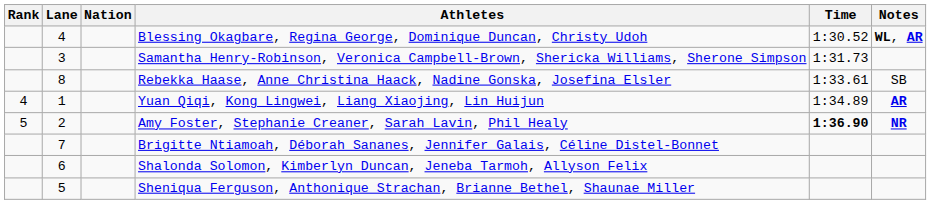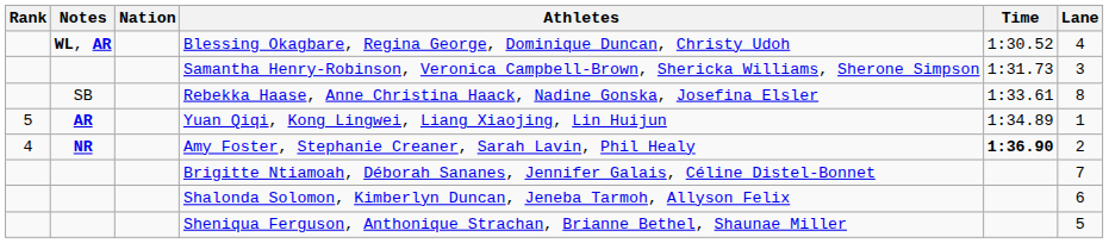 <table class="wikitable sortable" style="text-align:center">
 <tr>
 <th>Rank</th>
-<th>Lane</th>
+<th>Notes</th>
 <th>Nation</th>
 <th>Athletes</th>
 <th>Time</th>
-<th>Notes</th>
+<th>Lane</th>
 </tr>
 <tr>
 <td></td>
-<td>4</td>
+<td><strong>WL</strong>, <strong><a href='#'>AR</a></strong></td>
 <td align=left></td>
 <td align=left><a href='#'>Blessing Okagbare</a>, <a href='#'>Regina George</a>, <a href='#'>Dominique Duncan</a>, <a href='#'>Christy Udoh</a></td>
 <td>1:30.52</td>
-<td><strong>WL</strong>, <strong><a href='#'>AR</a></strong></td>
+<td>4</td>
 </tr>
 <tr>
 <td></td>
-<td>3</td>
+<td></td>
 <td align=left></td>
 <td align=left><a href='#'>Samantha Henry-Robinson</a>, <a href='#'>Veronica Campbell-Brown</a>, <a href='#'>Shericka Williams</a>, <a href='#'>Sherone Simpson</a></td>
 <td>1:31.73</td>
-<td></td>
+<td>3</td>
 </tr>
 <tr>
 <td></td>
-<td>8</td>
+<td>SB</td>
 <td align=left></td>
 <td align=left><a href='#'>Rebekka Haase</a>, <a href='#'>Anne Christina Haack</a>, <a href='#'>Nadine Gonska</a>, <a href='#'>Josefina Elsler</a></td>
 <td>1:33.61</td>
-<td>SB</td>
+<td>8</td>
+</tr>
+<tr>
+<td>5</td>
+<td><strong><a href='#'>AR</a></strong></td>
+<td align=left></td>
+<td align=left><a href='#'>Yuan Qiqi</a>, <a href='#'>Kong Lingwei</a>, <a href='#'>Liang Xiaojing</a>, <a href='#'>Lin Huijun</a></td>
+<td>1:34.89</td>
+<td>1</td>
 </tr>
 <tr>
 <td>4</td>
-<td>1</td>
-<td align=left></td>
-<td align=left><a href='#'>Yuan Qiqi</a>, <a href='#'>Kong Lingwei</a>, <a href='#'>Liang Xiaojing</a>, <a href='#'>Lin Huijun</a></td>
-<td>1:34.89</td>
-<td><strong><a href='#'>AR</a></strong></td>
-</tr>
-<tr>
-<td>5</td>
-<td>2</td>
+<td><strong><a href='#'>NR</a></strong></td>
 <td align=left></td>
 <td align=left><a href='#'>Amy Foster</a>, <a href='#'>Stephanie Creaner</a>, <a href='#'>Sarah Lavin</a>, <a href='#'>Phil Healy</a></td>
 <td><strong>1:36.90</strong></td>
-<td><strong><a href='#'>NR</a></strong></td>
+<td>2</td>
 </tr>
 <tr>
 <td></td>
-<td>7</td>
+<td></td>
 <td align=left></td>
 <td align=left><a href='#'>Brigitte Ntiamoah</a>, <a href='#'>Déborah Sananes</a>, <a href='#'>Jennifer Galais</a>, <a href='#'>Céline Distel-Bonnet</a></td>
 <td></td>
-<td></td>
+<td>7</td>
 </tr>
 <tr>
 <td></td>
-<td>6</td>
+<td></td>
 <td align=left></td>
 <td align=left><a href='#'>Shalonda Solomon</a>, <a href='#'>Kimberlyn Duncan</a>, <a href='#'>Jeneba Tarmoh</a>, <a href='#'>Allyson Felix</a></td>
 <td></td>
-<td></td>
+<td>6</td>
 </tr>
 <tr>
 <td></td>
-<td>5</td>
+<td></td>
 <td align=left></td>
 <td align=left><a href='#'>Sheniqua Ferguson</a>, <a href='#'>Anthonique Strachan</a>, <a href='#'>Brianne Bethel</a>, <a href='#'>Shaunae Miller</a></td>
 <td></td>
-<td></td>
+<td>5</td>
 </tr>
 </table>
